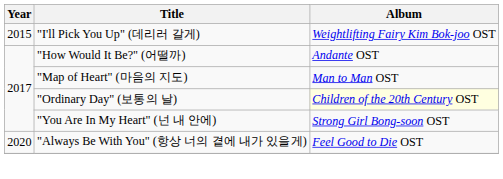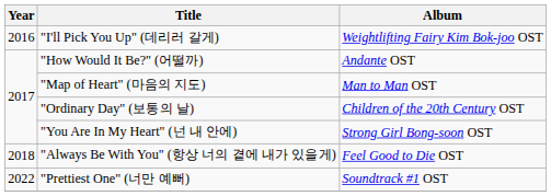 <table class="wikitable">
 <tr>
 <th>Year</th>
 <th>Title</th>
 <th>Album</th>
 </tr>
 <tr>
-<td>2015</td>
+<td>2016</td>
 <td>"I'll Pick You Up" (데리러 갈게)</td>
 <td><em><a href='#'>Weightlifting Fairy Kim Bok-joo</a></em> OST</td>
 </tr>
 <tr>
 <td rowspan="4">2017</td>
 <td>"How Would It Be?" (어떨까)</td>
 <td><em><a href='#'>Andante</a></em> OST</td>
 </tr>
 <tr>
 <td>"Map of Heart" (마음의 지도)</td>
 <td><em><a href='#'>Man to Man</a></em> OST</td>
 </tr>
 <tr>
 <td>"Ordinary Day" (보통의 날)</td>
-<td style="background: lightyellow;"><em><a href='#'>Children of the 20th Century</a></em> OST</td>
+<td><em><a href='#'>Children of the 20th Century</a></em> OST</td>
 </tr>
 <tr>
 <td>"You Are In My Heart" (넌 내 안에)</td>
 <td><em><a href='#'>Strong Girl Bong-soon</a></em> OST</td>
 </tr>
 <tr>
-<td>2020</td>
+<td>2018</td>
 <td>"Always Be With You" (항상 너의 곁에 내가 있을게)</td>
 <td><em><a href='#'>Feel Good to Die</a></em> OST</td>
 </tr>
 <tr>
+<td>2022</td>
+<td>"Prettiest One" (너만 예뻐)</td>
+<td><em><a href='#'>Soundtrack #1</a></em> OST</td>
+</tr>
+<tr>
 </tr>
 </table>
